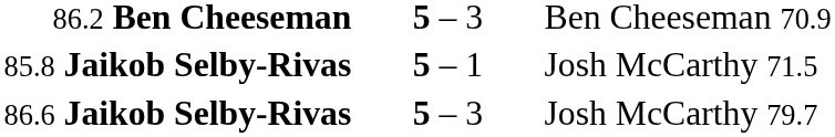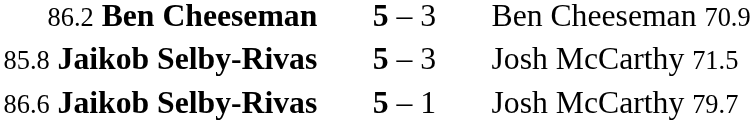 <table style="text-align:center">
 <tr>
 <th width=233></th>
 <th width=80></th>
 <th width=233></th>
 </tr>
 <tr>
 <td align=right><small>86.2</small> <strong>Ben Cheeseman</strong> </td>
 <td><strong>5</strong> – 3</td>
 <td align=left> Ben Cheeseman <small>70.9</small></td>
 </tr>
 <tr>
 <td align=right><small>85.8</small> <strong>Jaikob Selby-Rivas</strong> </td>
-<td><strong>5</strong> – 1</td>
+<td><strong>5</strong> – 3</td>
 <td align=left> Josh McCarthy <small>71.5</small></td>
 </tr>
 <tr>
 <td align=right><small>86.6</small> <strong>Jaikob Selby-Rivas</strong> </td>
-<td><strong>5</strong> – 3</td>
+<td><strong>5</strong> – 1</td>
 <td align=left> Josh McCarthy <small>79.7</small></td>
 </tr>
 </table>
